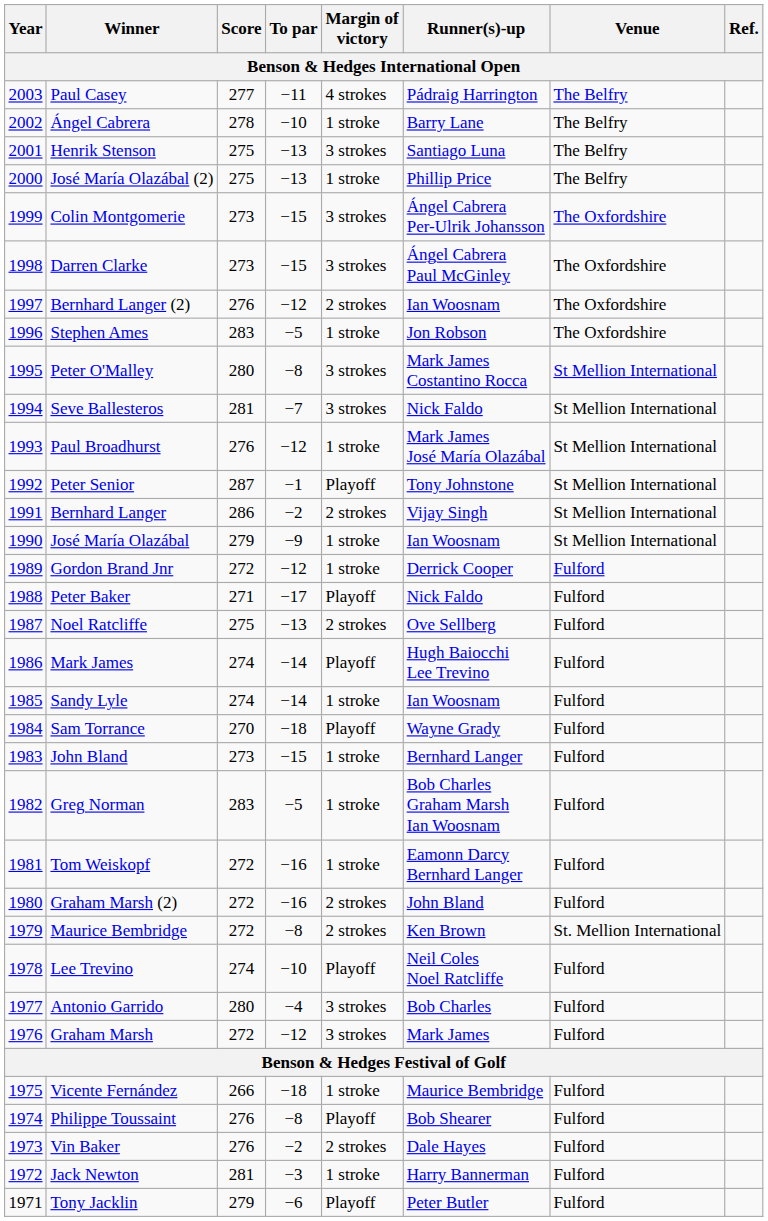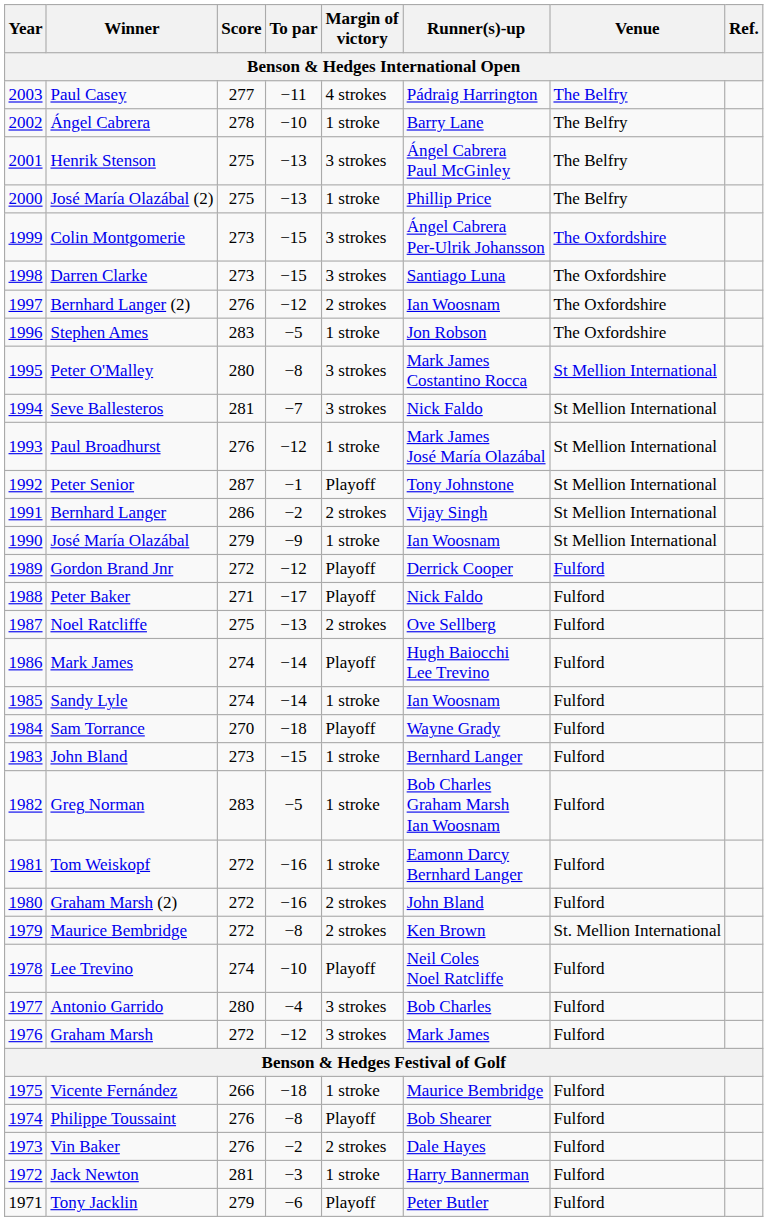 <table class="wikitable" style="font-size:95%">
 <tr>
 <th>Year</th>
 <th>Winner</th>
 <th>Score</th>
 <th>To par</th>
 <th>Margin of<br>victory</th>
 <th>Runner(s)-up</th>
 <th>Venue</th>
 <th>Ref.</th>
 </tr>
 <tr>
 <th colspan=9>Benson & Hedges International Open</th>
 </tr>
 <tr>
 <td><a href='#'>2003</a></td>
 <td> <a href='#'>Paul Casey</a></td>
 <td align=center>277</td>
 <td align=center>−11</td>
 <td>4 strokes</td>
 <td> <a href='#'>Pádraig Harrington</a></td>
 <td><a href='#'>The Belfry</a></td>
 <td></td>
 </tr>
 <tr>
 <td><a href='#'>2002</a></td>
 <td> <a href='#'>Ángel Cabrera</a></td>
 <td align=center>278</td>
 <td align=center>−10</td>
 <td>1 stroke</td>
 <td> <a href='#'>Barry Lane</a></td>
 <td>The Belfry</td>
 <td></td>
 </tr>
 <tr>
 <td><a href='#'>2001</a></td>
 <td> <a href='#'>Henrik Stenson</a></td>
 <td align=center>275</td>
 <td align=center>−13</td>
 <td>3 strokes</td>
-<td> <a href='#'>Santiago Luna</a></td>
+<td> <a href='#'>Ángel Cabrera</a><br> <a href='#'>Paul McGinley</a></td>
 <td>The Belfry</td>
 <td></td>
 </tr>
 <tr>
 <td><a href='#'>2000</a></td>
 <td> <a href='#'>José María Olazábal</a> (2)</td>
 <td align=center>275</td>
 <td align=center>−13</td>
 <td>1 stroke</td>
 <td> <a href='#'>Phillip Price</a></td>
 <td>The Belfry</td>
 <td></td>
 </tr>
 <tr>
 <td><a href='#'>1999</a></td>
 <td> <a href='#'>Colin Montgomerie</a></td>
 <td align=center>273</td>
 <td align=center>−15</td>
 <td>3 strokes</td>
 <td> <a href='#'>Ángel Cabrera</a><br> <a href='#'>Per-Ulrik Johansson</a></td>
 <td><a href='#'>The Oxfordshire</a></td>
 <td></td>
 </tr>
 <tr>
 <td><a href='#'>1998</a></td>
 <td> <a href='#'>Darren Clarke</a></td>
 <td align=center>273</td>
 <td align=center>−15</td>
 <td>3 strokes</td>
-<td> <a href='#'>Ángel Cabrera</a><br> <a href='#'>Paul McGinley</a></td>
+<td> <a href='#'>Santiago Luna</a></td>
 <td>The Oxfordshire</td>
 <td></td>
 </tr>
 <tr>
 <td><a href='#'>1997</a></td>
 <td> <a href='#'>Bernhard Langer</a> (2)</td>
 <td align=center>276</td>
 <td align=center>−12</td>
 <td>2 strokes</td>
 <td> <a href='#'>Ian Woosnam</a></td>
 <td>The Oxfordshire</td>
 <td></td>
 </tr>
 <tr>
 <td><a href='#'>1996</a></td>
 <td> <a href='#'>Stephen Ames</a></td>
 <td align=center>283</td>
 <td align=center>−5</td>
 <td>1 stroke</td>
 <td> <a href='#'>Jon Robson</a></td>
 <td>The Oxfordshire</td>
 <td></td>
 </tr>
 <tr>
 <td><a href='#'>1995</a></td>
 <td> <a href='#'>Peter O'Malley</a></td>
 <td align=center>280</td>
 <td align=center>−8</td>
 <td>3 strokes</td>
 <td> <a href='#'>Mark James</a><br> <a href='#'>Costantino Rocca</a></td>
 <td><a href='#'>St Mellion International</a></td>
 <td></td>
 </tr>
 <tr>
 <td><a href='#'>1994</a></td>
 <td> <a href='#'>Seve Ballesteros</a></td>
 <td align=center>281</td>
 <td align=center>−7</td>
 <td>3 strokes</td>
 <td> <a href='#'>Nick Faldo</a></td>
 <td>St Mellion International</td>
 <td></td>
 </tr>
 <tr>
 <td><a href='#'>1993</a></td>
 <td> <a href='#'>Paul Broadhurst</a></td>
 <td align=center>276</td>
 <td align=center>−12</td>
 <td>1 stroke</td>
 <td> <a href='#'>Mark James</a><br> <a href='#'>José María Olazábal</a></td>
 <td>St Mellion International</td>
 <td></td>
 </tr>
 <tr>
 <td><a href='#'>1992</a></td>
 <td> <a href='#'>Peter Senior</a></td>
 <td align=center>287</td>
 <td align=center>−1</td>
 <td>Playoff</td>
 <td> <a href='#'>Tony Johnstone</a></td>
 <td>St Mellion International</td>
 <td></td>
 </tr>
 <tr>
 <td><a href='#'>1991</a></td>
 <td> <a href='#'>Bernhard Langer</a></td>
 <td align=center>286</td>
 <td align=center>−2</td>
 <td>2 strokes</td>
 <td> <a href='#'>Vijay Singh</a></td>
 <td>St Mellion International</td>
 <td></td>
 </tr>
 <tr>
 <td><a href='#'>1990</a></td>
 <td> <a href='#'>José María Olazábal</a></td>
 <td align=center>279</td>
 <td align=center>−9</td>
 <td>1 stroke</td>
 <td> <a href='#'>Ian Woosnam</a></td>
 <td>St Mellion International</td>
 <td></td>
 </tr>
 <tr>
 <td><a href='#'>1989</a></td>
 <td> <a href='#'>Gordon Brand Jnr</a></td>
 <td align=center>272</td>
 <td align=center>−12</td>
-<td>1 stroke</td>
+<td>Playoff</td>
 <td> <a href='#'>Derrick Cooper</a></td>
 <td><a href='#'>Fulford</a></td>
 <td></td>
 </tr>
 <tr>
 <td><a href='#'>1988</a></td>
 <td> <a href='#'>Peter Baker</a></td>
 <td align=center>271</td>
 <td align=center>−17</td>
 <td>Playoff</td>
 <td> <a href='#'>Nick Faldo</a></td>
 <td>Fulford</td>
 <td></td>
 </tr>
 <tr>
 <td><a href='#'>1987</a></td>
 <td> <a href='#'>Noel Ratcliffe</a></td>
 <td align=center>275</td>
 <td align=center>−13</td>
 <td>2 strokes</td>
 <td> <a href='#'>Ove Sellberg</a></td>
 <td>Fulford</td>
 <td></td>
 </tr>
 <tr>
 <td><a href='#'>1986</a></td>
 <td> <a href='#'>Mark James</a></td>
 <td align=center>274</td>
 <td align=center>−14</td>
 <td>Playoff</td>
 <td> <a href='#'>Hugh Baiocchi</a><br> <a href='#'>Lee Trevino</a></td>
 <td>Fulford</td>
 <td></td>
 </tr>
 <tr>
 <td><a href='#'>1985</a></td>
 <td> <a href='#'>Sandy Lyle</a></td>
 <td align=center>274</td>
 <td align=center>−14</td>
 <td>1 stroke</td>
 <td> <a href='#'>Ian Woosnam</a></td>
 <td>Fulford</td>
 <td></td>
 </tr>
 <tr>
 <td><a href='#'>1984</a></td>
 <td> <a href='#'>Sam Torrance</a></td>
 <td align=center>270</td>
 <td align=center>−18</td>
 <td>Playoff</td>
 <td> <a href='#'>Wayne Grady</a></td>
 <td>Fulford</td>
 <td></td>
 </tr>
 <tr>
 <td><a href='#'>1983</a></td>
 <td> <a href='#'>John Bland</a></td>
 <td align=center>273</td>
 <td align=center>−15</td>
 <td>1 stroke</td>
 <td> <a href='#'>Bernhard Langer</a></td>
 <td>Fulford</td>
 <td></td>
 </tr>
 <tr>
 <td><a href='#'>1982</a></td>
 <td> <a href='#'>Greg Norman</a></td>
 <td align=center>283</td>
 <td align=center>−5</td>
 <td>1 stroke</td>
 <td> <a href='#'>Bob Charles</a><br> <a href='#'>Graham Marsh</a><br> <a href='#'>Ian Woosnam</a></td>
 <td>Fulford</td>
 <td></td>
 </tr>
 <tr>
 <td><a href='#'>1981</a></td>
 <td> <a href='#'>Tom Weiskopf</a></td>
 <td align=center>272</td>
 <td align=center>−16</td>
 <td>1 stroke</td>
 <td> <a href='#'>Eamonn Darcy</a><br> <a href='#'>Bernhard Langer</a></td>
 <td>Fulford</td>
 <td></td>
 </tr>
 <tr>
 <td><a href='#'>1980</a></td>
 <td> <a href='#'>Graham Marsh</a> (2)</td>
 <td align=center>272</td>
 <td align=center>−16</td>
 <td>2 strokes</td>
 <td> <a href='#'>John Bland</a></td>
 <td>Fulford</td>
 <td></td>
 </tr>
 <tr>
 <td><a href='#'>1979</a></td>
 <td> <a href='#'>Maurice Bembridge</a></td>
 <td align=center>272</td>
 <td align=center>−8</td>
 <td>2 strokes</td>
 <td> <a href='#'>Ken Brown</a></td>
 <td>St. Mellion International</td>
 <td></td>
 </tr>
 <tr>
 <td><a href='#'>1978</a></td>
 <td> <a href='#'>Lee Trevino</a></td>
 <td align=center>274</td>
 <td align=center>−10</td>
 <td>Playoff</td>
 <td> <a href='#'>Neil Coles</a><br> <a href='#'>Noel Ratcliffe</a></td>
 <td>Fulford</td>
 <td></td>
 </tr>
 <tr>
 <td><a href='#'>1977</a></td>
 <td> <a href='#'>Antonio Garrido</a></td>
 <td align=center>280</td>
 <td align=center>−4</td>
 <td>3 strokes</td>
 <td> <a href='#'>Bob Charles</a></td>
 <td>Fulford</td>
 <td></td>
 </tr>
 <tr>
 <td><a href='#'>1976</a></td>
 <td> <a href='#'>Graham Marsh</a></td>
 <td align=center>272</td>
 <td align=center>−12</td>
 <td>3 strokes</td>
 <td> <a href='#'>Mark James</a></td>
 <td>Fulford</td>
 <td></td>
 </tr>
 <tr>
 <th colspan=9>Benson & Hedges Festival of Golf</th>
 </tr>
 <tr>
 <td><a href='#'>1975</a></td>
 <td> <a href='#'>Vicente Fernández</a></td>
 <td align=center>266</td>
 <td align=center>−18</td>
 <td>1 stroke</td>
 <td> <a href='#'>Maurice Bembridge</a></td>
 <td>Fulford</td>
 <td></td>
 </tr>
 <tr>
 <td><a href='#'>1974</a></td>
 <td> <a href='#'>Philippe Toussaint</a></td>
 <td align=center>276</td>
 <td align=center>−8</td>
 <td>Playoff</td>
 <td> <a href='#'>Bob Shearer</a></td>
 <td>Fulford</td>
 <td></td>
 </tr>
 <tr>
 <td><a href='#'>1973</a></td>
 <td> <a href='#'>Vin Baker</a></td>
 <td align=center>276</td>
 <td align=center>−2</td>
 <td>2 strokes</td>
 <td> <a href='#'>Dale Hayes</a></td>
 <td>Fulford</td>
 <td></td>
 </tr>
 <tr>
 <td><a href='#'>1972</a></td>
 <td> <a href='#'>Jack Newton</a></td>
 <td align=center>281</td>
 <td align=center>−3</td>
 <td>1 stroke</td>
 <td> <a href='#'>Harry Bannerman</a></td>
 <td>Fulford</td>
 <td></td>
 </tr>
 <tr>
 <td>1971</td>
 <td> <a href='#'>Tony Jacklin</a></td>
 <td align=center>279</td>
 <td align=center>−6</td>
 <td>Playoff</td>
 <td> <a href='#'>Peter Butler</a></td>
 <td>Fulford</td>
 <td></td>
 </tr>
 </table>
